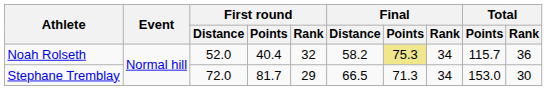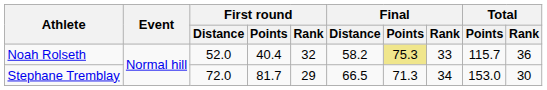 <table class="wikitable" style="font-size:90%">
 <tr>
 <th rowspan=2>Athlete</th>
 <th rowspan=2>Event</th>
 <th colspan=3>First round</th>
 <th colspan=3>Final</th>
 <th colspan=2>Total</th>
 </tr>
 <tr style="font-size:95%">
 <th>Distance</th>
 <th>Points</th>
 <th>Rank</th>
 <th>Distance</th>
 <th>Points</th>
 <th>Rank</th>
 <th>Points</th>
 <th>Rank</th>
 </tr>
 <tr align=center>
 <td align=left><a href='#'>Noah Rolseth</a></td>
 <td align=left rowspan=2><a href='#'>Normal hill</a></td>
 <td>52.0</td>
 <td>40.4</td>
 <td>32</td>
 <td>58.2</td>
 <td style="background: khaki;">75.3</td>
-<td>34</td>
+<td>33</td>
 <td>115.7</td>
 <td>36</td>
 </tr>
 <tr align=center>
 <td align=left><a href='#'>Stephane Tremblay</a></td>
 <td>72.0</td>
 <td>81.7</td>
 <td>29</td>
 <td>66.5</td>
 <td>71.3</td>
 <td>34</td>
 <td>153.0</td>
 <td>30</td>
 </tr>
 </table>
